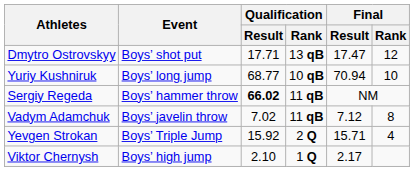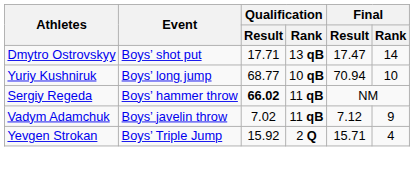 <table class="wikitable" border="1" style="font-size:90%">
 <tr>
 <th rowspan=2>Athletes</th>
 <th rowspan=2>Event</th>
 <th colspan=2>Qualification</th>
 <th colspan=2>Final</th>
 </tr>
 <tr>
 <th>Result</th>
 <th>Rank</th>
 <th>Result</th>
 <th>Rank</th>
 </tr>
 <tr>
 <td><a href='#'>Dmytro Ostrovskyy</a></td>
 <td><a href='#'>Boys’ shot put</a></td>
 <td align=center>17.71</td>
 <td align=center>13 <strong>qB</strong></td>
 <td align=center>17.47</td>
-<td align=center>12</td>
+<td align=center>14</td>
 </tr>
 <tr>
 <td><a href='#'>Yuriy Kushniruk</a></td>
 <td><a href='#'>Boys’ long jump</a></td>
 <td align=center>68.77</td>
 <td align=center>10 <strong>qB</strong></td>
 <td align=center>70.94</td>
 <td align=center>10</td>
 </tr>
 <tr>
 <td><a href='#'>Sergiy Regeda</a></td>
 <td><a href='#'>Boys’ hammer throw</a></td>
 <td align=center><strong>66.02</strong></td>
 <td align=center>11 <strong>qB</strong></td>
 <td align=center colspan=2>NM</td>
 </tr>
 <tr>
 <td><a href='#'>Vadym Adamchuk</a></td>
 <td><a href='#'>Boys’ javelin throw</a></td>
 <td align=center>7.02</td>
 <td align=center>11 <strong>qB</strong></td>
 <td align=center>7.12</td>
-<td align=center>8</td>
+<td align=center>9</td>
 </tr>
 <tr>
 <td><a href='#'>Yevgen Strokan</a></td>
 <td><a href='#'>Boys’ Triple Jump</a></td>
 <td align=center>15.92</td>
 <td align=center>2 <strong>Q</strong></td>
 <td align=center>15.71</td>
 <td align=center>4</td>
 </tr>
-<tr>
-<td><a href='#'>Viktor Chernysh</a></td>
-<td><a href='#'>Boys’ high jump</a></td>
-<td align=center>2.10</td>
-<td align=center>1 <strong>Q</strong></td>
-<td align=center>2.17</td>
-<td align=center></td>
-</tr>
 </table>
